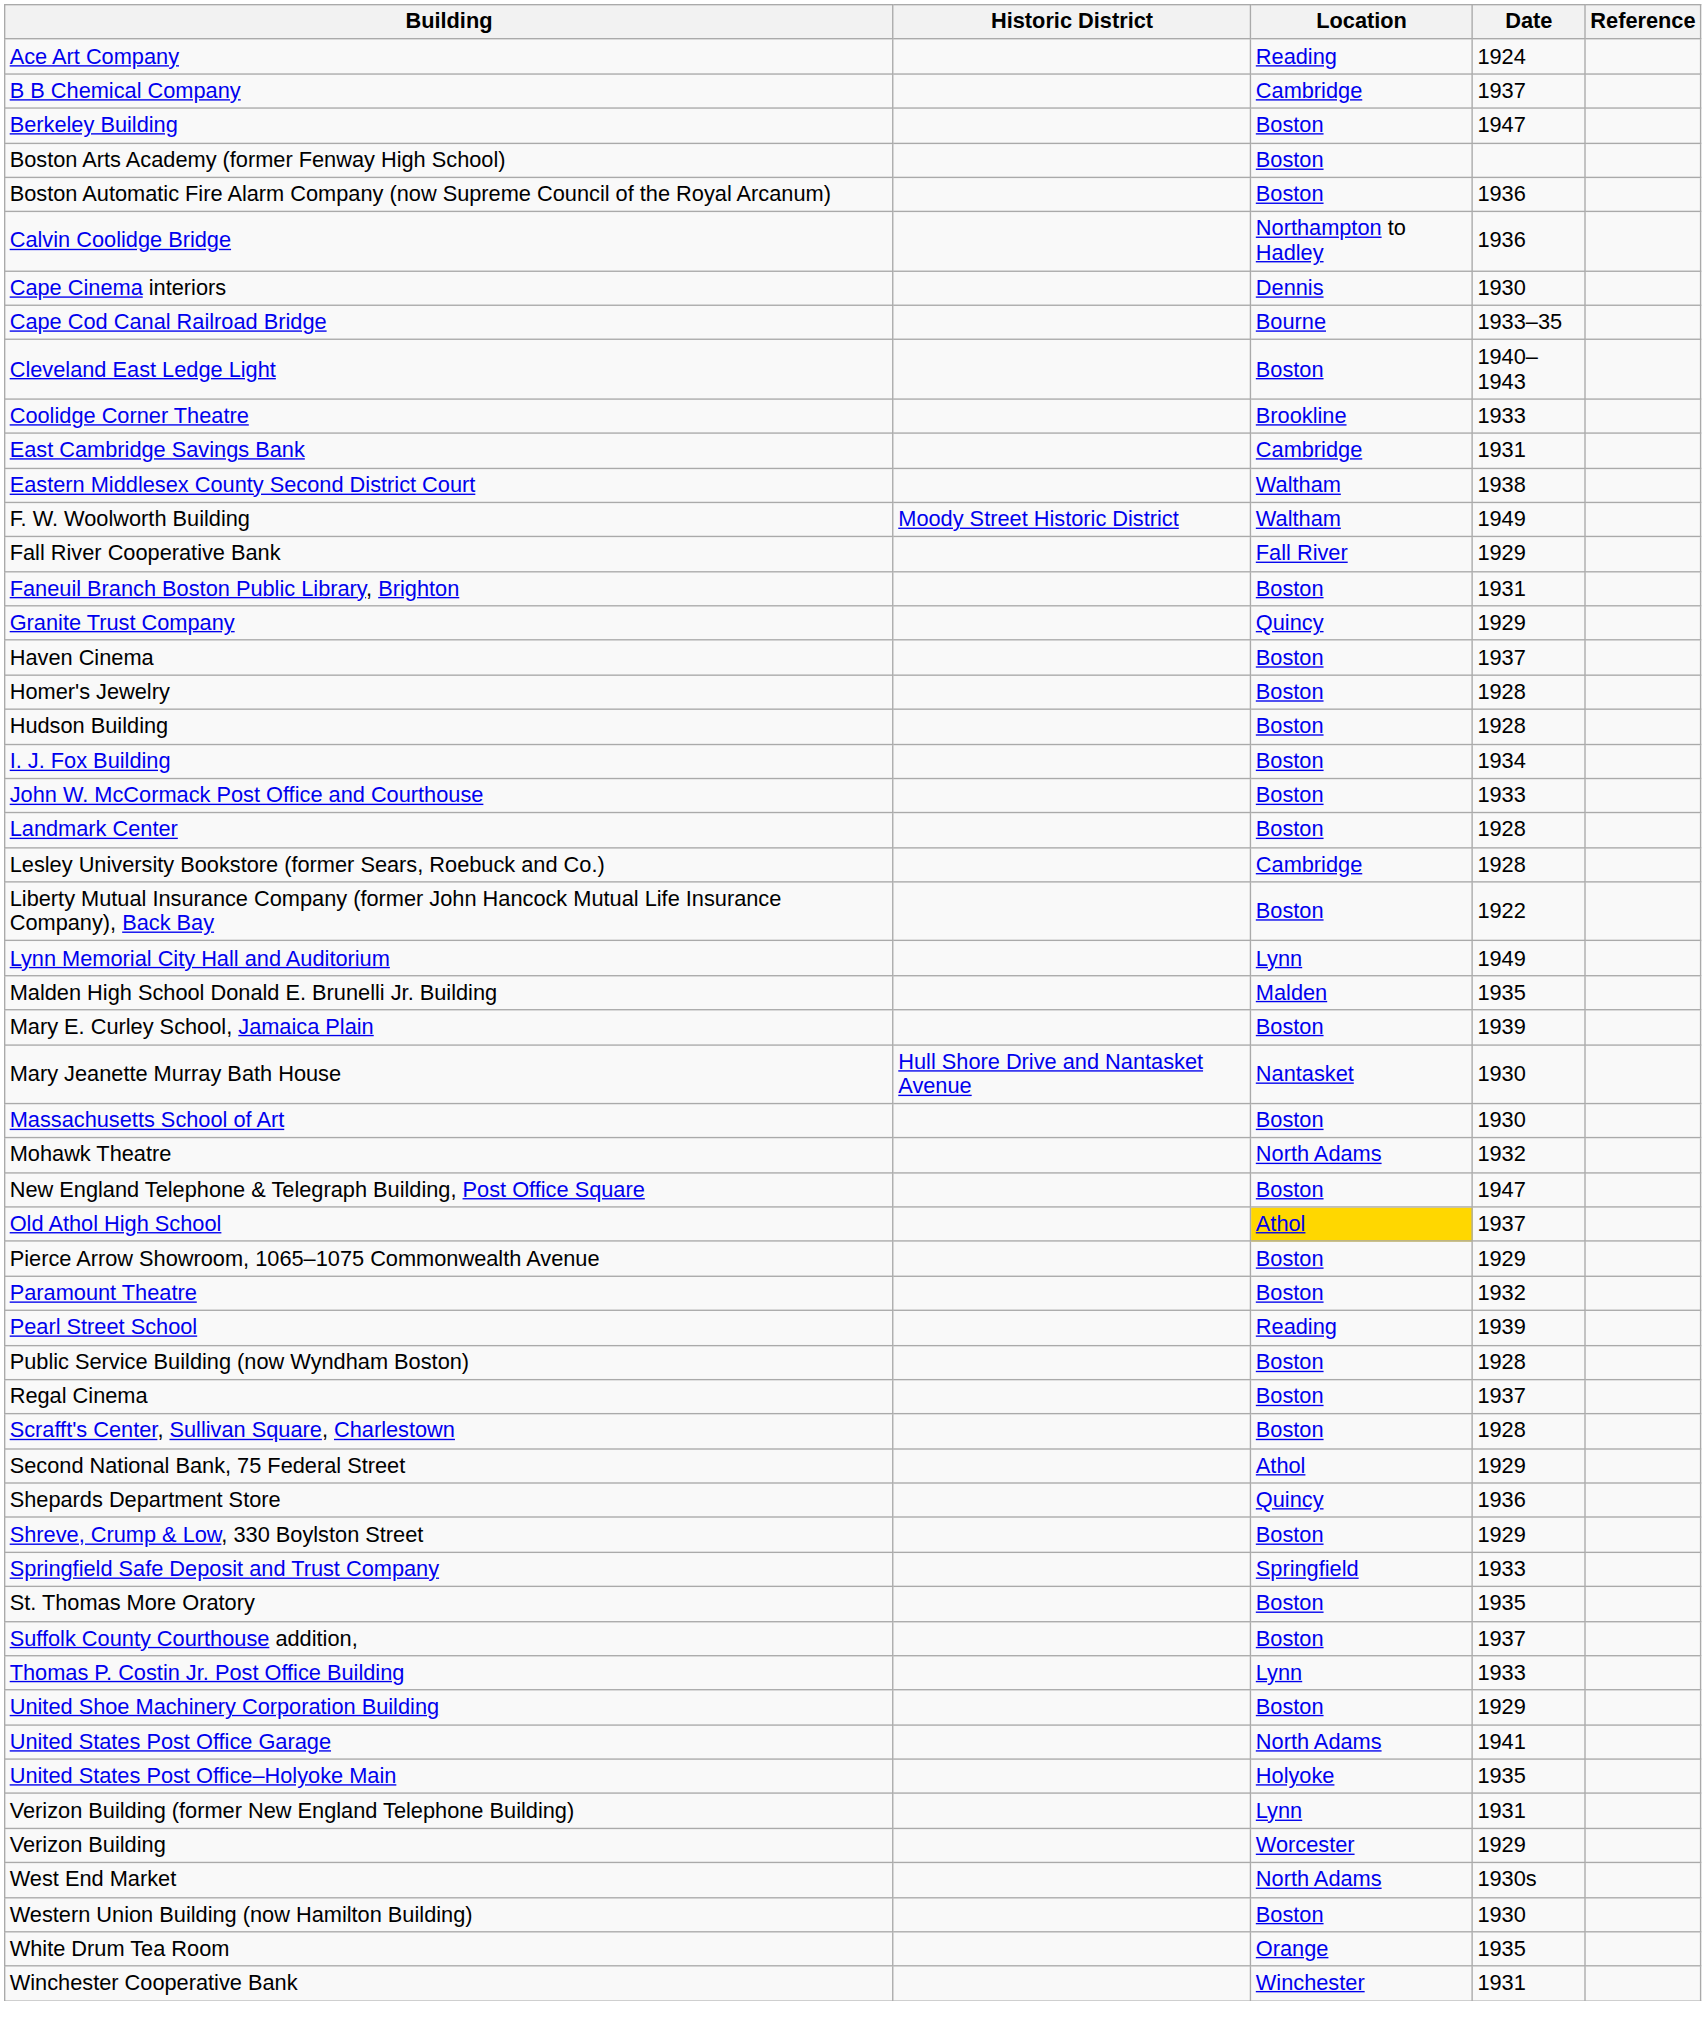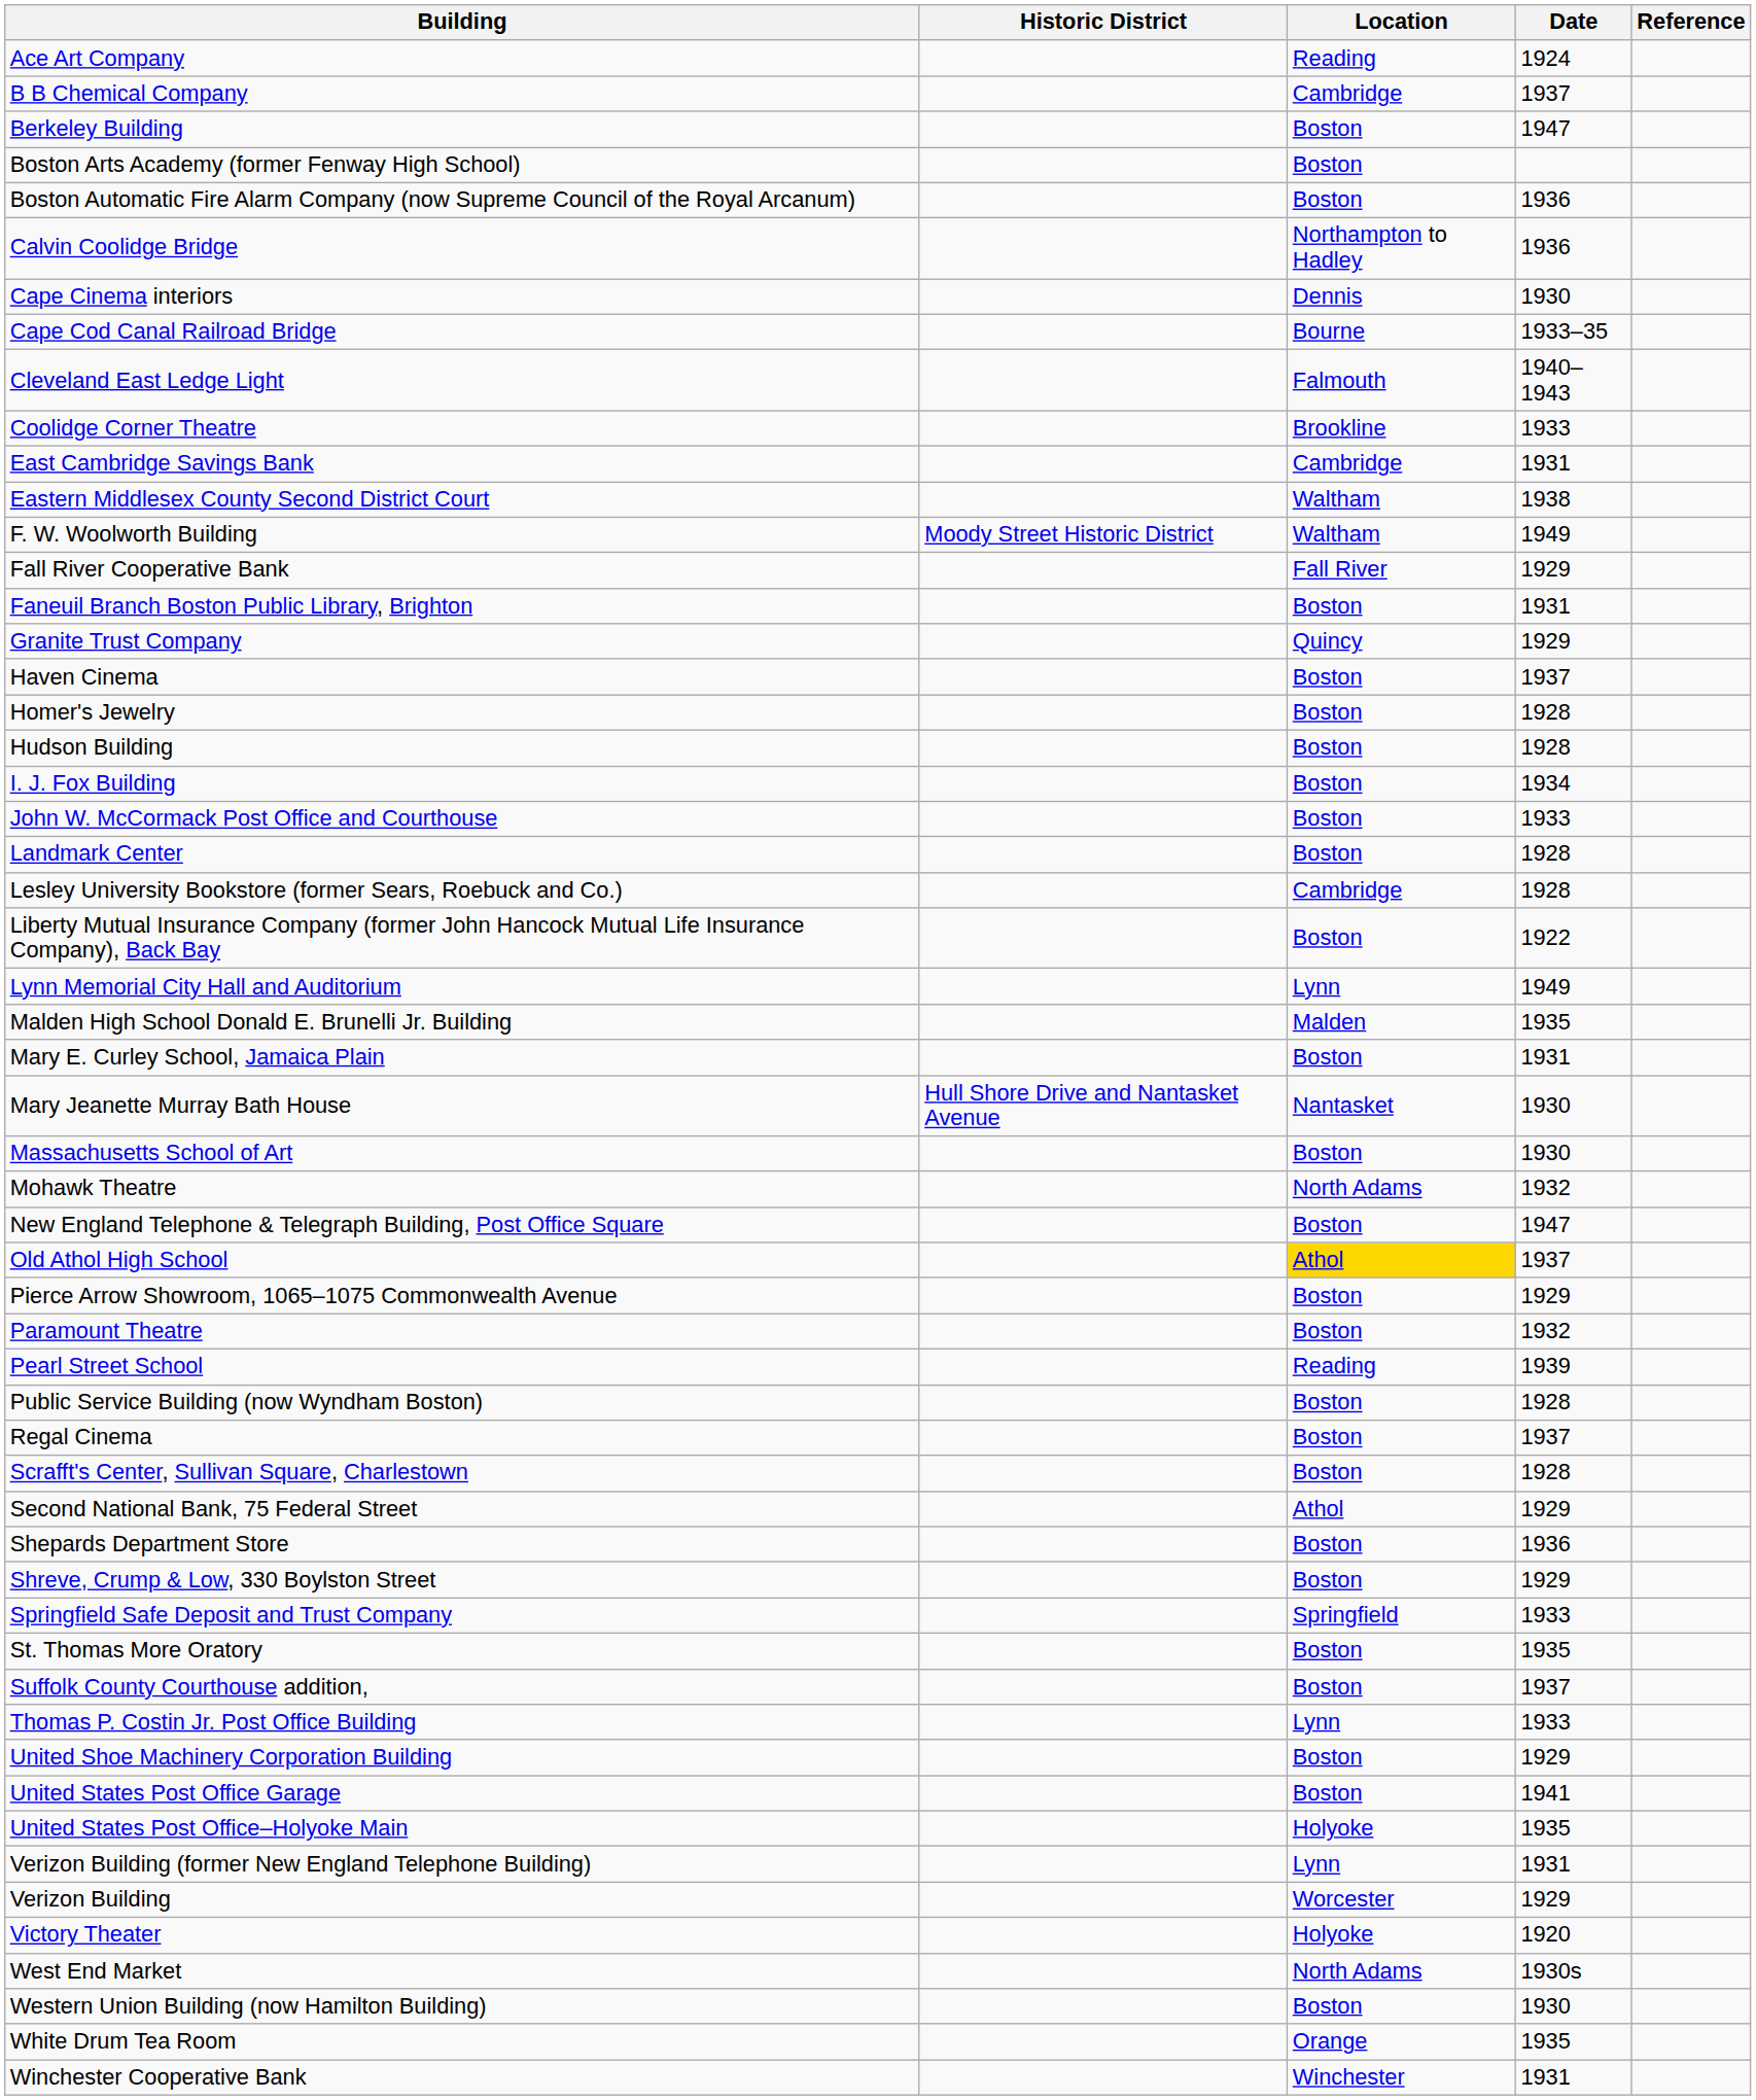 <table class="wikitable sortable">
 <tr>
 <th>Building</th>
 <th>Historic District</th>
 <th>Location</th>
 <th>Date</th>
 <th>Reference</th>
 </tr>
 <tr>
 <td><a href='#'>Ace Art Company</a></td>
 <td></td>
 <td><a href='#'>Reading</a></td>
 <td>1924</td>
 <td></td>
 </tr>
 <tr>
 <td><a href='#'>B B Chemical Company</a></td>
 <td></td>
 <td><a href='#'>Cambridge</a></td>
 <td>1937</td>
 <td></td>
 </tr>
 <tr>
 <td><a href='#'>Berkeley Building</a></td>
 <td></td>
 <td><a href='#'>Boston</a></td>
 <td>1947</td>
 <td></td>
 </tr>
 <tr>
 <td>Boston Arts Academy (former Fenway High School)</td>
 <td></td>
 <td><a href='#'>Boston</a></td>
 <td></td>
 <td></td>
 </tr>
 <tr>
 <td>Boston Automatic Fire Alarm Company (now Supreme Council of the Royal Arcanum)</td>
 <td></td>
 <td><a href='#'>Boston</a></td>
 <td>1936</td>
 <td></td>
 </tr>
 <tr>
 <td><a href='#'>Calvin Coolidge Bridge</a></td>
 <td></td>
 <td><a href='#'>Northampton</a> to <a href='#'>Hadley</a></td>
 <td>1936</td>
 <td></td>
 </tr>
 <tr>
 <td><a href='#'>Cape Cinema</a> interiors</td>
 <td></td>
 <td><a href='#'>Dennis</a></td>
 <td>1930</td>
 <td></td>
 </tr>
 <tr>
 <td><a href='#'>Cape Cod Canal Railroad Bridge</a></td>
 <td></td>
 <td><a href='#'>Bourne</a></td>
 <td>1933–35</td>
 <td></td>
 </tr>
 <tr>
 <td><a href='#'>Cleveland East Ledge Light</a></td>
 <td></td>
-<td><a href='#'>Boston</a></td>
+<td><a href='#'>Falmouth</a></td>
 <td>1940–1943</td>
 <td></td>
 </tr>
 <tr>
 <td><a href='#'>Coolidge Corner Theatre</a></td>
 <td></td>
 <td><a href='#'>Brookline</a></td>
 <td>1933</td>
 <td></td>
 </tr>
 <tr>
 <td><a href='#'>East Cambridge Savings Bank</a></td>
 <td></td>
 <td><a href='#'>Cambridge</a></td>
 <td>1931</td>
 <td></td>
 </tr>
 <tr>
 <td><a href='#'>Eastern Middlesex County Second District Court</a></td>
 <td></td>
 <td><a href='#'>Waltham</a></td>
 <td>1938</td>
 <td></td>
 </tr>
 <tr>
 <td>F. W. Woolworth Building</td>
 <td><a href='#'>Moody Street Historic District</a></td>
 <td><a href='#'>Waltham</a></td>
 <td>1949</td>
 <td></td>
 </tr>
 <tr>
 <td>Fall River Cooperative Bank</td>
 <td></td>
 <td><a href='#'>Fall River</a></td>
 <td>1929</td>
 <td></td>
 </tr>
 <tr>
 <td><a href='#'>Faneuil Branch Boston Public Library</a>, <a href='#'>Brighton</a></td>
 <td></td>
 <td><a href='#'>Boston</a></td>
 <td>1931</td>
 <td></td>
 </tr>
 <tr>
 <td><a href='#'>Granite Trust Company</a></td>
 <td></td>
 <td><a href='#'>Quincy</a></td>
 <td>1929</td>
 <td></td>
 </tr>
 <tr>
 <td>Haven Cinema</td>
 <td></td>
 <td><a href='#'>Boston</a></td>
 <td>1937</td>
 <td></td>
 </tr>
 <tr>
 <td>Homer's Jewelry</td>
 <td></td>
 <td><a href='#'>Boston</a></td>
 <td>1928</td>
 <td></td>
 </tr>
 <tr>
 <td>Hudson Building</td>
 <td></td>
 <td><a href='#'>Boston</a></td>
 <td>1928</td>
 <td></td>
 </tr>
 <tr>
 <td><a href='#'>I. J. Fox Building</a></td>
 <td></td>
 <td><a href='#'>Boston</a></td>
 <td>1934</td>
 <td></td>
 </tr>
 <tr>
 <td><a href='#'>John W. McCormack Post Office and Courthouse</a></td>
 <td></td>
 <td><a href='#'>Boston</a></td>
 <td>1933</td>
 <td></td>
 </tr>
 <tr>
 <td><a href='#'>Landmark Center</a></td>
 <td></td>
 <td><a href='#'>Boston</a></td>
 <td>1928</td>
 <td></td>
 </tr>
 <tr>
 <td>Lesley University Bookstore (former Sears, Roebuck and Co.)</td>
 <td></td>
 <td><a href='#'>Cambridge</a></td>
 <td>1928</td>
 <td></td>
 </tr>
 <tr>
 <td>Liberty Mutual Insurance Company (former John Hancock Mutual Life Insurance Company), <a href='#'>Back Bay</a></td>
 <td></td>
 <td><a href='#'>Boston</a></td>
 <td>1922</td>
 <td></td>
 </tr>
 <tr>
 <td><a href='#'>Lynn Memorial City Hall and Auditorium</a></td>
 <td></td>
 <td><a href='#'>Lynn</a></td>
 <td>1949</td>
 <td></td>
 </tr>
 <tr>
 <td>Malden High School Donald E. Brunelli Jr. Building</td>
 <td></td>
 <td><a href='#'>Malden</a></td>
 <td>1935</td>
 <td></td>
 </tr>
 <tr>
 <td>Mary E. Curley School, <a href='#'>Jamaica Plain</a></td>
 <td></td>
 <td><a href='#'>Boston</a></td>
-<td>1939</td>
+<td>1931</td>
 <td></td>
 </tr>
 <tr>
 <td>Mary Jeanette Murray Bath House</td>
 <td><a href='#'>Hull Shore Drive and Nantasket Avenue</a></td>
 <td><a href='#'>Nantasket</a></td>
 <td>1930</td>
 <td></td>
 </tr>
 <tr>
 <td><a href='#'>Massachusetts School of Art</a></td>
 <td></td>
 <td><a href='#'>Boston</a></td>
 <td>1930</td>
 <td></td>
 </tr>
 <tr>
 <td>Mohawk Theatre</td>
 <td></td>
 <td><a href='#'>North Adams</a></td>
 <td>1932</td>
 <td></td>
 </tr>
 <tr>
 <td>New England Telephone & Telegraph Building, <a href='#'>Post Office Square</a></td>
 <td></td>
 <td><a href='#'>Boston</a></td>
 <td>1947</td>
 <td></td>
 </tr>
 <tr>
 <td><a href='#'>Old Athol High School</a></td>
 <td></td>
 <td style="background: gold;"><a href='#'>Athol</a></td>
 <td>1937</td>
 <td></td>
 </tr>
 <tr>
 <td>Pierce Arrow Showroom, 1065–1075 Commonwealth Avenue</td>
 <td></td>
 <td><a href='#'>Boston</a></td>
 <td>1929</td>
 <td></td>
 </tr>
 <tr>
 <td><a href='#'>Paramount Theatre</a></td>
 <td></td>
 <td><a href='#'>Boston</a></td>
 <td>1932</td>
 <td></td>
 </tr>
 <tr>
 <td><a href='#'>Pearl Street School</a></td>
 <td></td>
 <td><a href='#'>Reading</a></td>
 <td>1939</td>
 <td></td>
 </tr>
 <tr>
 <td>Public Service Building (now Wyndham Boston)</td>
 <td></td>
 <td><a href='#'>Boston</a></td>
 <td>1928</td>
 <td></td>
 </tr>
 <tr>
 <td>Regal Cinema</td>
 <td></td>
 <td><a href='#'>Boston</a></td>
 <td>1937</td>
 <td></td>
 </tr>
 <tr>
 <td><a href='#'>Scrafft's Center</a>, <a href='#'>Sullivan Square</a>, <a href='#'>Charlestown</a></td>
 <td></td>
 <td><a href='#'>Boston</a></td>
 <td>1928</td>
 <td></td>
 </tr>
 <tr>
 <td>Second National Bank, 75 Federal Street</td>
 <td></td>
 <td><a href='#'>Athol</a></td>
 <td>1929</td>
 <td></td>
 </tr>
 <tr>
 <td>Shepards Department Store</td>
 <td></td>
-<td><a href='#'>Quincy</a></td>
+<td><a href='#'>Boston</a></td>
 <td>1936</td>
 <td></td>
 </tr>
 <tr>
 <td><a href='#'>Shreve, Crump & Low</a>, 330 Boylston Street</td>
 <td></td>
 <td><a href='#'>Boston</a></td>
 <td>1929</td>
 <td></td>
 </tr>
 <tr>
 <td><a href='#'>Springfield Safe Deposit and Trust Company</a></td>
 <td></td>
 <td><a href='#'>Springfield</a></td>
 <td>1933</td>
 <td></td>
 </tr>
 <tr>
 <td>St. Thomas More Oratory</td>
 <td></td>
 <td><a href='#'>Boston</a></td>
 <td>1935</td>
 <td></td>
 </tr>
 <tr>
 <td><a href='#'>Suffolk County Courthouse</a> addition,</td>
 <td></td>
 <td><a href='#'>Boston</a></td>
 <td>1937</td>
 <td></td>
 </tr>
 <tr>
 <td><a href='#'>Thomas P. Costin Jr. Post Office Building</a></td>
 <td></td>
 <td><a href='#'>Lynn</a></td>
 <td>1933</td>
 <td></td>
 </tr>
 <tr>
 <td><a href='#'>United Shoe Machinery Corporation Building</a></td>
 <td></td>
 <td><a href='#'>Boston</a></td>
 <td>1929</td>
 <td></td>
 </tr>
 <tr>
 <td><a href='#'>United States Post Office Garage</a></td>
 <td></td>
-<td><a href='#'>North Adams</a></td>
+<td><a href='#'>Boston</a></td>
 <td>1941</td>
 <td></td>
 </tr>
 <tr>
 <td><a href='#'>United States Post Office–Holyoke Main</a></td>
 <td></td>
 <td><a href='#'>Holyoke</a></td>
 <td>1935</td>
 <td></td>
 </tr>
 <tr>
 <td>Verizon Building (former New England Telephone Building)</td>
 <td></td>
 <td><a href='#'>Lynn</a></td>
 <td>1931</td>
 <td></td>
 </tr>
 <tr>
 <td>Verizon Building</td>
 <td></td>
 <td><a href='#'>Worcester</a></td>
 <td>1929</td>
+<td></td>
+</tr>
+<tr>
+<td><a href='#'>Victory Theater</a></td>
+<td></td>
+<td><a href='#'>Holyoke</a></td>
+<td>1920</td>
 <td></td>
 </tr>
 <tr>
 <td>West End Market</td>
 <td></td>
 <td><a href='#'>North Adams</a></td>
 <td>1930s</td>
 <td></td>
 </tr>
 <tr>
 <td>Western Union Building (now Hamilton Building)</td>
 <td></td>
 <td><a href='#'>Boston</a></td>
 <td>1930</td>
 <td></td>
 </tr>
 <tr>
 <td>White Drum Tea Room</td>
 <td></td>
 <td><a href='#'>Orange</a></td>
 <td>1935</td>
 <td></td>
 </tr>
 <tr>
 <td>Winchester Cooperative Bank</td>
 <td></td>
 <td><a href='#'>Winchester</a></td>
 <td>1931</td>
 <td></td>
 </tr>
 </table>
